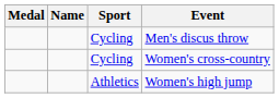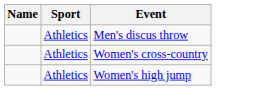 <table class="wikitable sortable" style="font-size:90%">
 <tr>
-<th>Medal</th>
 <th>Name</th>
 <th>Sport</th>
 <th>Event</th>
 </tr>
 <tr>
 <td></td>
-<td></td>
-<td><a href='#'>Cycling</a></td>
+<td><a href='#'>Athletics</a></td>
 <td><a href='#'>Men's discus throw</a></td>
 </tr>
 <tr>
 <td></td>
-<td></td>
-<td><a href='#'>Cycling</a></td>
+<td><a href='#'>Athletics</a></td>
 <td><a href='#'>Women's cross-country</a></td>
 </tr>
 <tr>
-<td></td>
 <td></td>
 <td><a href='#'>Athletics</a></td>
 <td><a href='#'>Women's high jump</a></td>
 </tr>
 </table>
